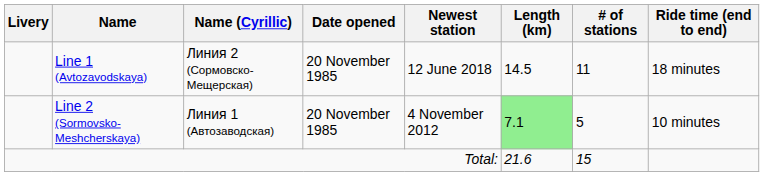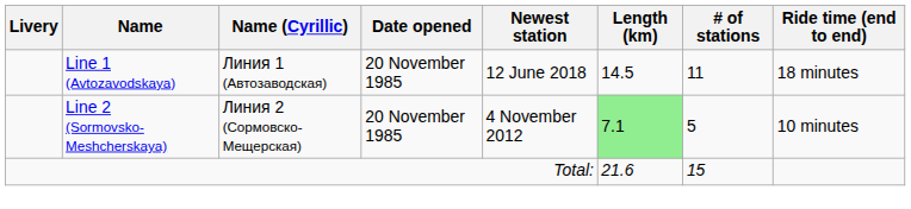 <table class="wikitable">
 <tr>
 <th>Livery</th>
 <th>Name</th>
 <th>Name (<a href='#'>Cyrillic</a>)</th>
 <th>Date opened</th>
 <th>Newest station</th>
 <th>Length (km)</th>
 <th># of stations</th>
 <th>Ride time (end to end)</th>
 </tr>
 <tr>
 <td></td>
 <td><a href='#'>Line 1<br><small>(Avtozavodskaya)</small></a></td>
-<td>Линия 2<br><small>(Сормовско-Мещерская)</small></td>
+<td>Линия 1<br><small>(Автозаводская)</small></td>
 <td>20 November 1985</td>
 <td>12 June 2018</td>
 <td>14.5</td>
 <td>11</td>
 <td>18 minutes</td>
 </tr>
 <tr>
 <td></td>
 <td><a href='#'>Line 2<br><small>(Sormovsko-Meshcherskaya)</small></a></td>
-<td>Линия 1<br><small>(Автозаводская)</small></td>
+<td>Линия 2<br><small>(Сормовско-Мещерская)</small></td>
 <td>20 November 1985</td>
 <td>4 November 2012</td>
 <td style="background: lightgreen;">7.1</td>
 <td>5</td>
 <td>10 minutes</td>
 </tr>
 <tr>
 <td colspan="5" style="text-align: right;"><em>Total:</em></td>
 <td><em>21.6</em></td>
 <td><em>15</em></td>
 <td></td>
 </tr>
 </table>
